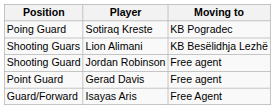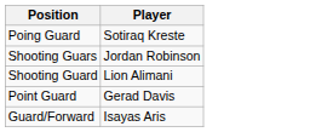 <table class="wikitable sortable" style="text-align: left;">
 <tr>
 <th>Position</th>
 <th>Player</th>
-<th>Moving to</th>
 </tr>
 <tr>
 <td>Poing Guard</td>
 <td> Sotiraq Kreste</td>
-<td>KB Pogradec </td>
 </tr>
 <tr>
 <td>Shooting Guars</td>
-<td> Lion Alimani</td>
-<td>KB Besëlidhja Lezhë </td>
+<td> Jordan Robinson</td>
 </tr>
 <tr>
 <td>Shooting Guard</td>
-<td> Jordan Robinson</td>
-<td>Free agent</td>
+<td> Lion Alimani</td>
 </tr>
 <tr>
 <td>Point Guard</td>
 <td> Gerad Davis</td>
-<td>Free agent</td>
 </tr>
 <tr>
 <td>Guard/Forward</td>
 <td> Isayas Aris</td>
-<td>Free Agent</td>
 </tr>
 </table>
